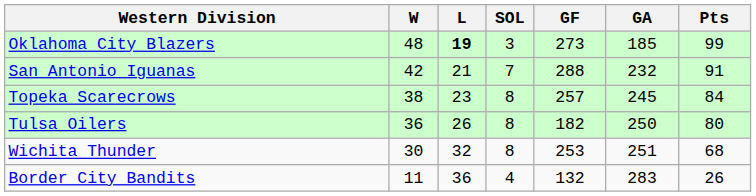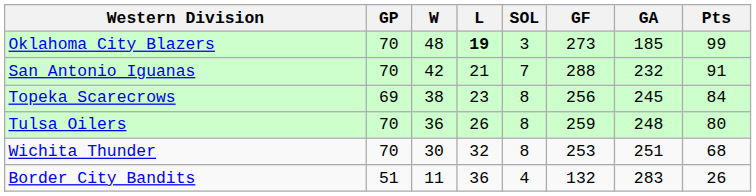 <table class="wikitable">
 <tr>
 <th width="40%" bgcolor="#e0e0e0">Western Division</th>
+<th width="5%" bgcolor="#e0e0e0">GP</th>
 <th width="5%" bgcolor="#e0e0e0">W</th>
 <th width="5%" bgcolor="#e0e0e0">L</th>
 <th width="5%" bgcolor="#e0e0e0">SOL</th>
 <th width="7.5%" bgcolor="#e0e0e0">GF</th>
 <th width="7.5%" bgcolor="#e0e0e0">GA</th>
 <th width="7.5%" bgcolor="#e0e0e0">Pts</th>
 </tr>
 <tr align="center" bgcolor="#CCFFCC">
 <td align="left"><a href='#'>Oklahoma City Blazers</a></td>
+<td>70</td>
 <td>48</td>
 <td><strong>19</strong></td>
 <td>3</td>
 <td>273</td>
 <td>185</td>
 <td>99</td>
 </tr>
 <tr align="center" bgcolor="#CCFFCC">
 <td align="left"><a href='#'>San Antonio Iguanas</a></td>
+<td>70</td>
 <td>42</td>
 <td>21</td>
 <td>7</td>
 <td>288</td>
 <td>232</td>
 <td>91</td>
 </tr>
 <tr align="center" bgcolor="#CCFFCC">
 <td align="left"><a href='#'>Topeka Scarecrows</a></td>
+<td>69</td>
 <td>38</td>
 <td>23</td>
 <td>8</td>
-<td>257</td>
+<td>256</td>
 <td>245</td>
 <td>84</td>
 </tr>
 <tr align="center" bgcolor="#CCFFCC">
 <td align="left"><a href='#'>Tulsa Oilers</a></td>
+<td>70</td>
 <td>36</td>
 <td>26</td>
 <td>8</td>
-<td>182</td>
-<td>250</td>
+<td>259</td>
+<td>248</td>
 <td>80</td>
 </tr>
 <tr align="center">
 <td align="left"><a href='#'>Wichita Thunder</a></td>
+<td>70</td>
 <td>30</td>
 <td>32</td>
 <td>8</td>
 <td>253</td>
 <td>251</td>
 <td>68</td>
 </tr>
 <tr align="center">
 <td align="left"><a href='#'>Border City Bandits</a></td>
+<td>51</td>
 <td>11</td>
 <td>36</td>
 <td>4</td>
 <td>132</td>
 <td>283</td>
 <td>26</td>
 </tr>
 </table>
